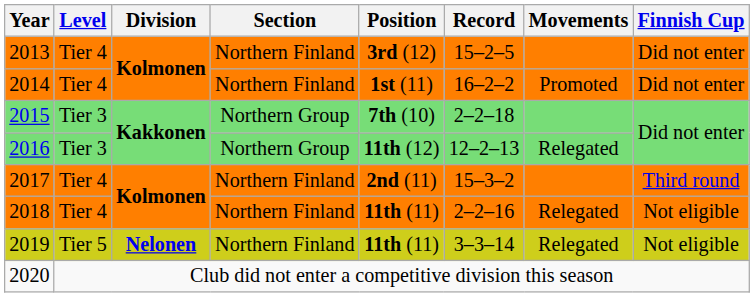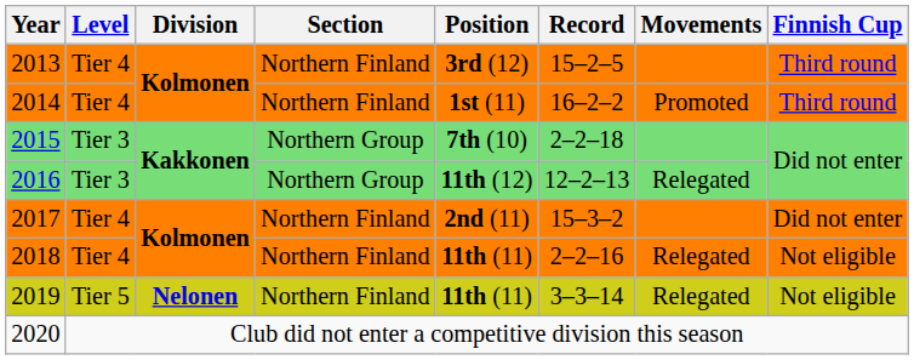 <table class="wikitable" style="text-align: center;">
 <tr style="background:#f0f6fa;">
 <th><strong>Year</strong></th>
 <th><strong><a href='#'>Level</a></strong></th>
 <th><strong>Division</strong></th>
 <th><strong>Section</strong></th>
 <th><strong>Position</strong></th>
 <th><strong>Record</strong></th>
 <th><strong>Movements</strong></th>
 <th><strong><a href='#'>Finnish Cup</a></strong></th>
 </tr>
 <tr>
 <td style="background:#FF7F00;">2013</td>
 <td style="background:#FF7F00;">Tier 4</td>
 <td rowspan=2 style="background:#FF7F00;"><strong>Kolmonen</strong></td>
 <td style="background:#FF7F00;">Northern Finland</td>
 <td style="background:#FF7F00;"><strong>3rd</strong> (12)</td>
 <td style="background:#FF7F00;">15–2–5</td>
 <td style="background:#FF7F00;"></td>
-<td style="background:#FF7F00;">Did not enter</td>
+<td style="background:#FF7F00;"><a href='#'>Third round</a></td>
 </tr>
 <tr>
 <td style="background:#FF7F00;">2014</td>
 <td style="background:#FF7F00;">Tier 4</td>
 <td style="background:#FF7F00;">Northern Finland</td>
 <td style="background:#FF7F00;"><strong>1st</strong> (11)</td>
 <td style="background:#FF7F00;">16–2–2</td>
 <td style="background:#FF7F00;">Promoted</td>
-<td style="background:#FF7F00;">Did not enter</td>
+<td style="background:#FF7F00;"><a href='#'>Third round</a></td>
 </tr>
 <tr>
 <td style="background:#77DD77;"><a href='#'>2015</a></td>
 <td style="background:#77DD77;">Tier 3</td>
 <td rowspan=2 style="background:#77DD77;"><strong>Kakkonen</strong></td>
 <td style="background:#77DD77;">Northern Group</td>
 <td style="background:#77DD77;"><strong>7th</strong> (10)</td>
 <td style="background:#77DD77;">2–2–18</td>
 <td style="background:#77DD77;"></td>
 <td rowspan=2 style="background:#77DD77;">Did not enter</td>
 </tr>
 <tr>
 <td style="background:#77DD77;"><a href='#'>2016</a></td>
 <td style="background:#77DD77;">Tier 3</td>
 <td style="background:#77DD77;">Northern Group</td>
 <td style="background:#77DD77;"><strong>11th</strong> (12)</td>
 <td style="background:#77DD77;">12–2–13</td>
 <td style="background:#77DD77;">Relegated</td>
 </tr>
 <tr>
 <td style="background:#FF7F00;">2017</td>
 <td style="background:#FF7F00;">Tier 4</td>
 <td rowspan=2 style="background:#FF7F00;"><strong>Kolmonen</strong></td>
 <td style="background:#FF7F00;">Northern Finland</td>
 <td style="background:#FF7F00;"><strong>2nd</strong> (11)</td>
 <td style="background:#FF7F00;">15–3–2</td>
 <td style="background:#FF7F00;"></td>
-<td style="background:#FF7F00;"><a href='#'>Third round</a></td>
+<td style="background:#FF7F00;">Did not enter</td>
 </tr>
 <tr>
 <td style="background:#FF7F00;">2018</td>
 <td style="background:#FF7F00;">Tier 4</td>
 <td style="background:#FF7F00;">Northern Finland</td>
 <td style="background:#FF7F00;"><strong>11th</strong> (11)</td>
 <td style="background:#FF7F00;">2–2–16</td>
 <td style="background:#FF7F00;">Relegated</td>
 <td style="background:#FF7F00;">Not eligible</td>
 </tr>
 <tr>
 <td style="background:#CECE1B;">2019</td>
 <td style="background:#CECE1B;">Tier 5</td>
 <td style="background:#CECE1B;"><strong><a href='#'>Nelonen</a></strong></td>
 <td style="background:#CECE1B;">Northern Finland</td>
 <td style="background:#CECE1B;"><strong>11th</strong> (11)</td>
 <td style="background:#CECE1B;">3–3–14</td>
 <td style="background:#CECE1B;">Relegated</td>
 <td style="background:#CECE1B;">Not eligible</td>
 </tr>
 <tr>
 <td>2020</td>
 <td colspan="7" style="text-align: center;">Club did not enter a competitive division this season</td>
 </tr>
 </table>
